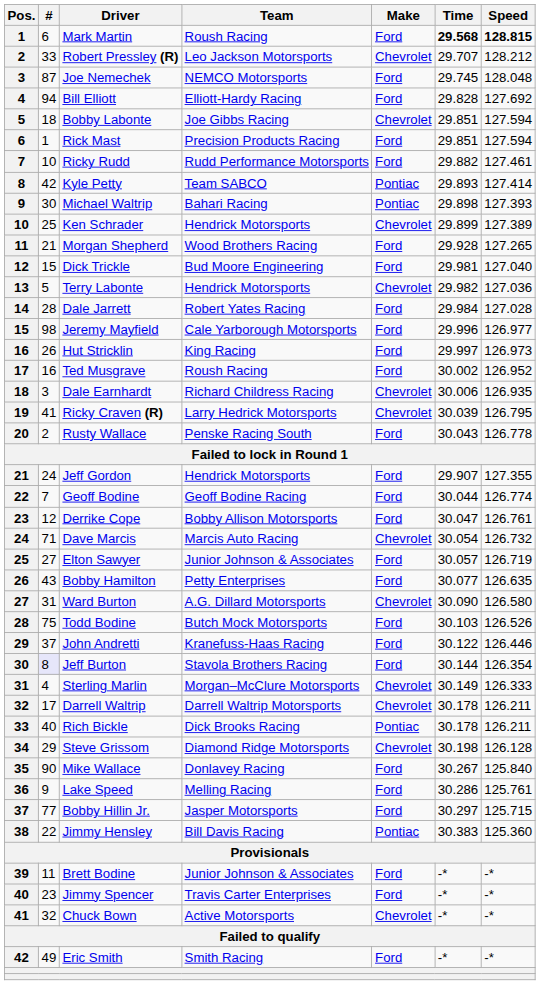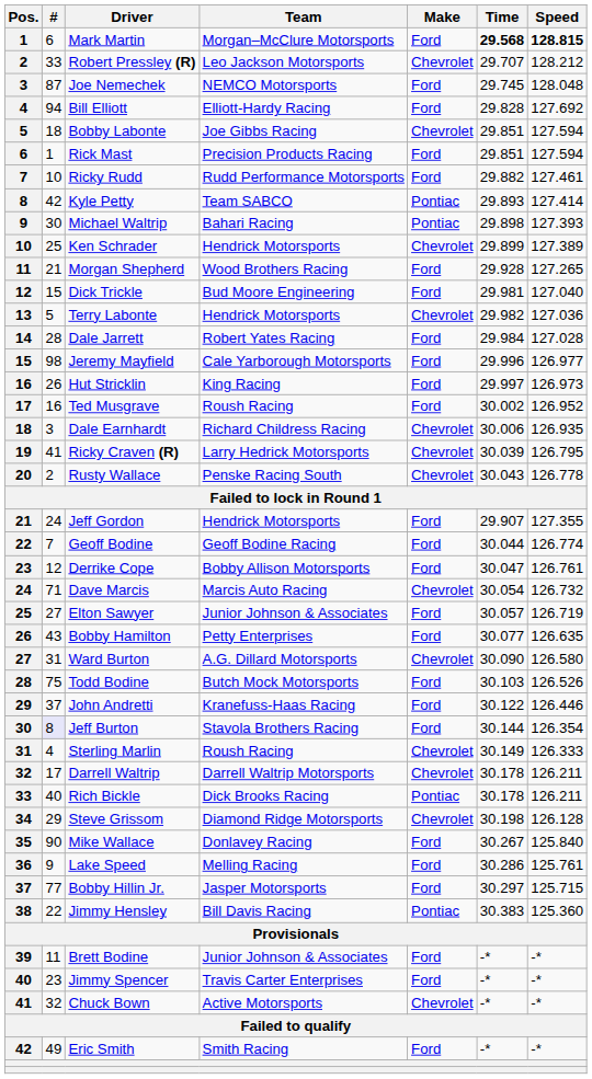 <table class="wikitable" style="font-size:95%">
 <tr>
 <th>Pos.</th>
 <th>#</th>
 <th>Driver</th>
 <th>Team</th>
 <th>Make</th>
 <th>Time</th>
 <th>Speed</th>
 </tr>
 <tr>
 <th>1</th>
 <td>6</td>
 <td><a href='#'>Mark Martin</a></td>
-<td><a href='#'>Roush Racing</a></td>
+<td><a href='#'>Morgan–McClure Motorsports</a></td>
 <td><a href='#'>Ford</a></td>
 <td><strong>29.568</strong></td>
 <td><strong>128.815</strong></td>
 </tr>
 <tr>
 <th>2</th>
 <td>33</td>
 <td><a href='#'>Robert Pressley</a> <strong>(R)</strong></td>
 <td><a href='#'>Leo Jackson Motorsports</a></td>
 <td><a href='#'>Chevrolet</a></td>
 <td>29.707</td>
 <td>128.212</td>
 </tr>
 <tr>
 <th>3</th>
 <td>87</td>
 <td><a href='#'>Joe Nemechek</a></td>
 <td><a href='#'>NEMCO Motorsports</a></td>
 <td><a href='#'>Ford</a></td>
 <td>29.745</td>
 <td>128.048</td>
 </tr>
 <tr>
 <th>4</th>
 <td>94</td>
 <td><a href='#'>Bill Elliott</a></td>
 <td><a href='#'>Elliott-Hardy Racing</a></td>
 <td><a href='#'>Ford</a></td>
 <td>29.828</td>
 <td>127.692</td>
 </tr>
 <tr>
 <th>5</th>
 <td>18</td>
 <td><a href='#'>Bobby Labonte</a></td>
 <td><a href='#'>Joe Gibbs Racing</a></td>
 <td><a href='#'>Chevrolet</a></td>
 <td>29.851</td>
 <td>127.594</td>
 </tr>
 <tr>
 <th>6</th>
 <td>1</td>
 <td><a href='#'>Rick Mast</a></td>
 <td><a href='#'>Precision Products Racing</a></td>
 <td><a href='#'>Ford</a></td>
 <td>29.851</td>
 <td>127.594</td>
 </tr>
 <tr>
 <th>7</th>
 <td>10</td>
 <td><a href='#'>Ricky Rudd</a></td>
 <td><a href='#'>Rudd Performance Motorsports</a></td>
 <td><a href='#'>Ford</a></td>
 <td>29.882</td>
 <td>127.461</td>
 </tr>
 <tr>
 <th>8</th>
 <td>42</td>
 <td><a href='#'>Kyle Petty</a></td>
 <td><a href='#'>Team SABCO</a></td>
 <td><a href='#'>Pontiac</a></td>
 <td>29.893</td>
 <td>127.414</td>
 </tr>
 <tr>
 <th>9</th>
 <td>30</td>
 <td><a href='#'>Michael Waltrip</a></td>
 <td><a href='#'>Bahari Racing</a></td>
 <td><a href='#'>Pontiac</a></td>
 <td>29.898</td>
 <td>127.393</td>
 </tr>
 <tr>
 <th>10</th>
 <td>25</td>
 <td><a href='#'>Ken Schrader</a></td>
 <td><a href='#'>Hendrick Motorsports</a></td>
 <td><a href='#'>Chevrolet</a></td>
 <td>29.899</td>
 <td>127.389</td>
 </tr>
 <tr>
 <th>11</th>
 <td>21</td>
 <td><a href='#'>Morgan Shepherd</a></td>
 <td><a href='#'>Wood Brothers Racing</a></td>
 <td><a href='#'>Ford</a></td>
 <td>29.928</td>
 <td>127.265</td>
 </tr>
 <tr>
 <th>12</th>
 <td>15</td>
 <td><a href='#'>Dick Trickle</a></td>
 <td><a href='#'>Bud Moore Engineering</a></td>
 <td><a href='#'>Ford</a></td>
 <td>29.981</td>
 <td>127.040</td>
 </tr>
 <tr>
 <th>13</th>
 <td>5</td>
 <td><a href='#'>Terry Labonte</a></td>
 <td><a href='#'>Hendrick Motorsports</a></td>
 <td><a href='#'>Chevrolet</a></td>
 <td>29.982</td>
 <td>127.036</td>
 </tr>
 <tr>
 <th>14</th>
 <td>28</td>
 <td><a href='#'>Dale Jarrett</a></td>
 <td><a href='#'>Robert Yates Racing</a></td>
 <td><a href='#'>Ford</a></td>
 <td>29.984</td>
 <td>127.028</td>
 </tr>
 <tr>
 <th>15</th>
 <td>98</td>
 <td><a href='#'>Jeremy Mayfield</a></td>
 <td><a href='#'>Cale Yarborough Motorsports</a></td>
 <td><a href='#'>Ford</a></td>
 <td>29.996</td>
 <td>126.977</td>
 </tr>
 <tr>
 <th>16</th>
 <td>26</td>
 <td><a href='#'>Hut Stricklin</a></td>
 <td><a href='#'>King Racing</a></td>
 <td><a href='#'>Ford</a></td>
 <td>29.997</td>
 <td>126.973</td>
 </tr>
 <tr>
 <th>17</th>
 <td>16</td>
 <td><a href='#'>Ted Musgrave</a></td>
 <td><a href='#'>Roush Racing</a></td>
 <td><a href='#'>Ford</a></td>
 <td>30.002</td>
 <td>126.952</td>
 </tr>
 <tr>
 <th>18</th>
 <td>3</td>
 <td><a href='#'>Dale Earnhardt</a></td>
 <td><a href='#'>Richard Childress Racing</a></td>
 <td><a href='#'>Chevrolet</a></td>
 <td>30.006</td>
 <td>126.935</td>
 </tr>
 <tr>
 <th>19</th>
 <td>41</td>
 <td><a href='#'>Ricky Craven</a> <strong>(R)</strong></td>
 <td><a href='#'>Larry Hedrick Motorsports</a></td>
 <td><a href='#'>Chevrolet</a></td>
 <td>30.039</td>
 <td>126.795</td>
 </tr>
 <tr>
 <th>20</th>
 <td>2</td>
 <td><a href='#'>Rusty Wallace</a></td>
 <td><a href='#'>Penske Racing South</a></td>
-<td><a href='#'>Ford</a></td>
+<td><a href='#'>Chevrolet</a></td>
 <td>30.043</td>
 <td>126.778</td>
 </tr>
 <tr>
 <th colspan="7">Failed to lock in Round 1</th>
 </tr>
 <tr>
 <th>21</th>
 <td>24</td>
 <td><a href='#'>Jeff Gordon</a></td>
 <td><a href='#'>Hendrick Motorsports</a></td>
 <td><a href='#'>Ford</a></td>
 <td>29.907</td>
 <td>127.355</td>
 </tr>
 <tr>
 <th>22</th>
 <td>7</td>
 <td><a href='#'>Geoff Bodine</a></td>
 <td><a href='#'>Geoff Bodine Racing</a></td>
 <td><a href='#'>Ford</a></td>
 <td>30.044</td>
 <td>126.774</td>
 </tr>
 <tr>
 <th>23</th>
 <td>12</td>
 <td><a href='#'>Derrike Cope</a></td>
 <td><a href='#'>Bobby Allison Motorsports</a></td>
 <td><a href='#'>Ford</a></td>
 <td>30.047</td>
 <td>126.761</td>
 </tr>
 <tr>
 <th>24</th>
 <td>71</td>
 <td><a href='#'>Dave Marcis</a></td>
 <td><a href='#'>Marcis Auto Racing</a></td>
 <td><a href='#'>Chevrolet</a></td>
 <td>30.054</td>
 <td>126.732</td>
 </tr>
 <tr>
 <th>25</th>
 <td>27</td>
 <td><a href='#'>Elton Sawyer</a></td>
 <td><a href='#'>Junior Johnson & Associates</a></td>
 <td><a href='#'>Ford</a></td>
 <td>30.057</td>
 <td>126.719</td>
 </tr>
 <tr>
 <th>26</th>
 <td>43</td>
 <td><a href='#'>Bobby Hamilton</a></td>
 <td><a href='#'>Petty Enterprises</a></td>
 <td><a href='#'>Ford</a></td>
 <td>30.077</td>
 <td>126.635</td>
 </tr>
 <tr>
 <th>27</th>
 <td>31</td>
 <td><a href='#'>Ward Burton</a></td>
 <td><a href='#'>A.G. Dillard Motorsports</a></td>
 <td><a href='#'>Chevrolet</a></td>
 <td>30.090</td>
 <td>126.580</td>
 </tr>
 <tr>
 <th>28</th>
 <td>75</td>
 <td><a href='#'>Todd Bodine</a></td>
 <td><a href='#'>Butch Mock Motorsports</a></td>
 <td><a href='#'>Ford</a></td>
 <td>30.103</td>
 <td>126.526</td>
 </tr>
 <tr>
 <th>29</th>
 <td>37</td>
 <td><a href='#'>John Andretti</a></td>
 <td><a href='#'>Kranefuss-Haas Racing</a></td>
 <td><a href='#'>Ford</a></td>
 <td>30.122</td>
 <td>126.446</td>
 </tr>
 <tr>
 <th>30</th>
 <td style="background: lavender;">8</td>
 <td><a href='#'>Jeff Burton</a></td>
 <td><a href='#'>Stavola Brothers Racing</a></td>
 <td><a href='#'>Ford</a></td>
 <td>30.144</td>
 <td>126.354</td>
 </tr>
 <tr>
 <th>31</th>
 <td>4</td>
 <td><a href='#'>Sterling Marlin</a></td>
-<td><a href='#'>Morgan–McClure Motorsports</a></td>
+<td><a href='#'>Roush Racing</a></td>
 <td><a href='#'>Chevrolet</a></td>
 <td>30.149</td>
 <td>126.333</td>
 </tr>
 <tr>
 <th>32</th>
 <td>17</td>
 <td><a href='#'>Darrell Waltrip</a></td>
 <td><a href='#'>Darrell Waltrip Motorsports</a></td>
 <td><a href='#'>Chevrolet</a></td>
 <td>30.178</td>
 <td>126.211</td>
 </tr>
 <tr>
 <th>33</th>
 <td>40</td>
 <td><a href='#'>Rich Bickle</a></td>
 <td><a href='#'>Dick Brooks Racing</a></td>
 <td><a href='#'>Pontiac</a></td>
 <td>30.178</td>
 <td>126.211</td>
 </tr>
 <tr>
 <th>34</th>
 <td>29</td>
 <td><a href='#'>Steve Grissom</a></td>
 <td><a href='#'>Diamond Ridge Motorsports</a></td>
 <td><a href='#'>Chevrolet</a></td>
 <td>30.198</td>
 <td>126.128</td>
 </tr>
 <tr>
 <th>35</th>
 <td>90</td>
 <td><a href='#'>Mike Wallace</a></td>
 <td><a href='#'>Donlavey Racing</a></td>
 <td><a href='#'>Ford</a></td>
 <td>30.267</td>
 <td>125.840</td>
 </tr>
 <tr>
 <th>36</th>
 <td>9</td>
 <td><a href='#'>Lake Speed</a></td>
 <td><a href='#'>Melling Racing</a></td>
 <td><a href='#'>Ford</a></td>
 <td>30.286</td>
 <td>125.761</td>
 </tr>
 <tr>
 <th>37</th>
 <td>77</td>
 <td><a href='#'>Bobby Hillin Jr.</a></td>
 <td><a href='#'>Jasper Motorsports</a></td>
 <td><a href='#'>Ford</a></td>
 <td>30.297</td>
 <td>125.715</td>
 </tr>
 <tr>
 <th>38</th>
 <td>22</td>
 <td><a href='#'>Jimmy Hensley</a></td>
 <td><a href='#'>Bill Davis Racing</a></td>
 <td><a href='#'>Pontiac</a></td>
 <td>30.383</td>
 <td>125.360</td>
 </tr>
 <tr>
 <th colspan="7">Provisionals</th>
 </tr>
 <tr>
 <th>39</th>
 <td>11</td>
 <td><a href='#'>Brett Bodine</a></td>
 <td><a href='#'>Junior Johnson & Associates</a></td>
 <td><a href='#'>Ford</a></td>
 <td>-*</td>
 <td>-*</td>
 </tr>
 <tr>
 <th>40</th>
 <td>23</td>
 <td><a href='#'>Jimmy Spencer</a></td>
 <td><a href='#'>Travis Carter Enterprises</a></td>
 <td><a href='#'>Ford</a></td>
 <td>-*</td>
 <td>-*</td>
 </tr>
 <tr>
 <th>41</th>
 <td>32</td>
 <td><a href='#'>Chuck Bown</a></td>
 <td><a href='#'>Active Motorsports</a></td>
 <td><a href='#'>Chevrolet</a></td>
 <td>-*</td>
 <td>-*</td>
 </tr>
 <tr>
 <th colspan="7">Failed to qualify</th>
 </tr>
 <tr>
 <th>42</th>
 <td>49</td>
 <td><a href='#'>Eric Smith</a></td>
 <td><a href='#'>Smith Racing</a></td>
 <td><a href='#'>Ford</a></td>
 <td>-*</td>
 <td>-*</td>
 </tr>
 <tr>
 <th colspan="7"></th>
 </tr>
 <tr>
 <th colspan="7"></th>
 </tr>
 </table>
